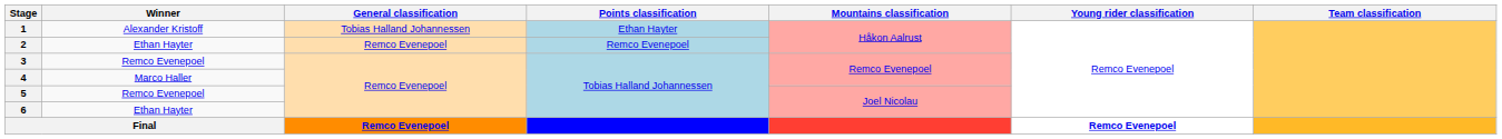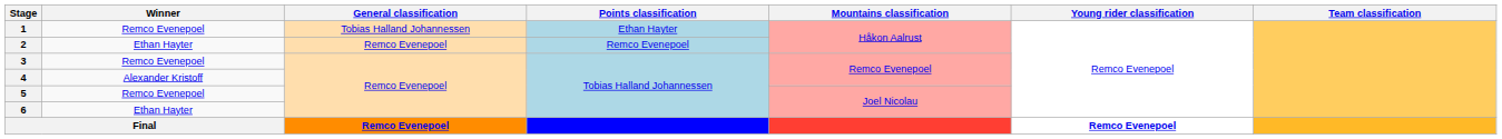 <table class="wikitable" style="text-align: center; font-size:smaller;">
 <tr style="background:#efefef;">
 <th scope="col" style="width:2%;">Stage</th>
 <th scope="col" style="width:14%;">Winner</th>
 <th scope="col" style="width:14%;"><a href='#'>General classification</a><br></th>
 <th scope="col" style="width:14%;"><a href='#'>Points classification</a><br></th>
 <th scope="col" style="width:14%;"><a href='#'>Mountains classification</a><br></th>
 <th scope="col" style="width:14%;"><a href='#'>Young rider classification</a><br></th>
 <th scope="col" style="width:14%;"><a href='#'>Team classification</a></th>
 </tr>
 <tr>
 <th>1</th>
-<td><a href='#'>Alexander Kristoff</a></td>
+<td><a href='#'>Remco Evenepoel</a></td>
 <td style="background:navajowhite;"><a href='#'>Tobias Halland Johannessen</a></td>
 <td style="background:lightblue;"><a href='#'>Ethan Hayter</a></td>
 <td style="background:#FFA8A4;" rowspan="2"><a href='#'>Håkon Aalrust</a></td>
 <td style="background:white;" rowspan="6"><a href='#'>Remco Evenepoel</a></td>
 <td style="background:#FFCD5F;" rowspan="6"></td>
 </tr>
 <tr>
 <th>2</th>
 <td><a href='#'>Ethan Hayter</a></td>
 <td style="background:navajowhite;"><a href='#'>Remco Evenepoel</a></td>
 <td style="background:lightblue;"><a href='#'>Remco Evenepoel</a></td>
 </tr>
 <tr>
 <th>3</th>
 <td><a href='#'>Remco Evenepoel</a></td>
 <td style="background:navajowhite;" rowspan="4"><a href='#'>Remco Evenepoel</a></td>
 <td style="background:lightblue;" rowspan="4"><a href='#'>Tobias Halland Johannessen</a></td>
 <td style="background:#FFA8A4;" rowspan="2"><a href='#'>Remco Evenepoel</a></td>
 </tr>
 <tr>
 <th>4</th>
-<td><a href='#'>Marco Haller</a></td>
+<td><a href='#'>Alexander Kristoff</a></td>
 </tr>
 <tr>
 <th>5</th>
 <td><a href='#'>Remco Evenepoel</a></td>
 <td style="background:#FFA8A4;" rowspan="2"><a href='#'>Joel Nicolau</a></td>
 </tr>
 <tr>
 <th>6</th>
 <td><a href='#'>Ethan Hayter</a></td>
 </tr>
 <tr>
 <th colspan="2">Final</th>
 <th style="background:#FF8C00;"><a href='#'>Remco Evenepoel</a></th>
 <th style="background:blue;"></th>
 <th style="background:#FF3E33;"></th>
 <th style="background:white;"><a href='#'>Remco Evenepoel</a></th>
 <th style="background:#FFB927;"></th>
 </tr>
 </table>
